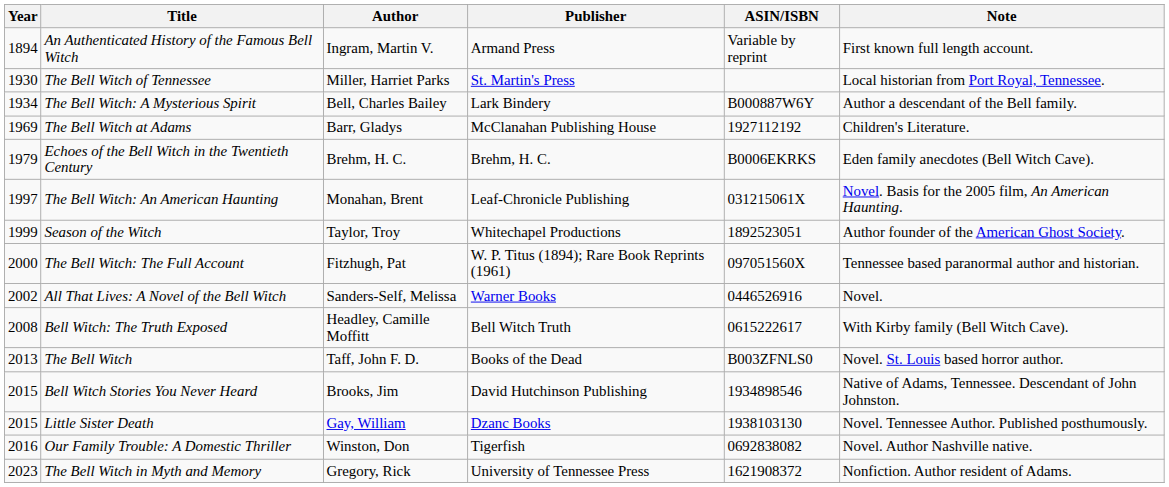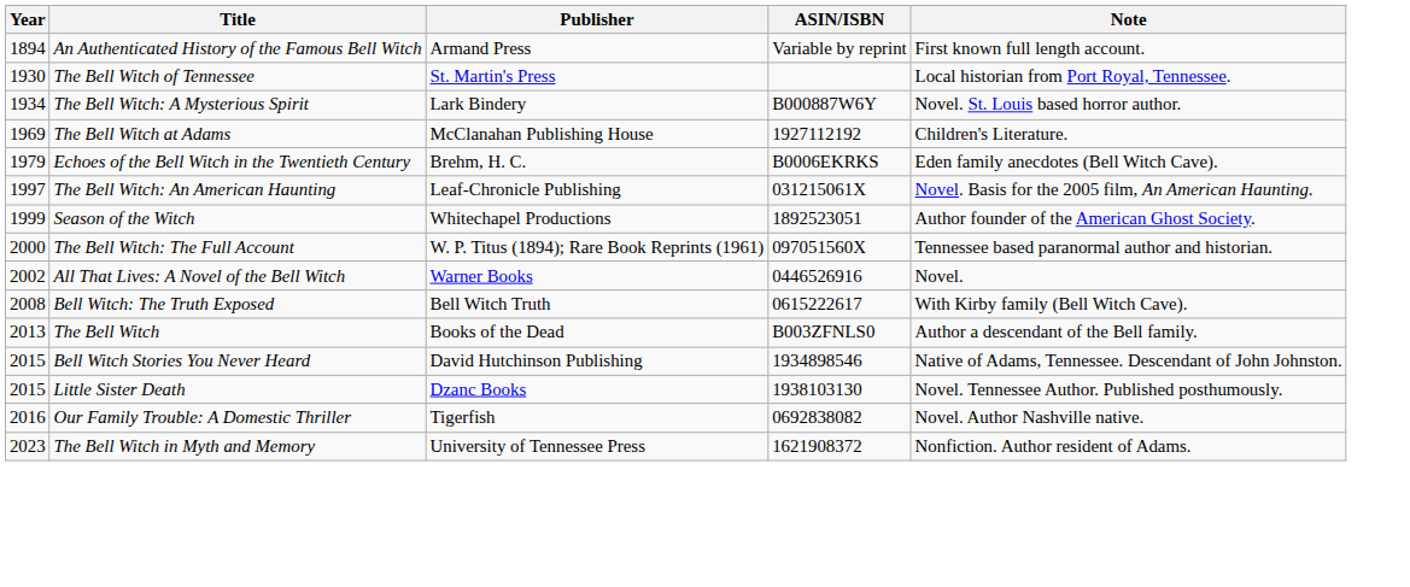 <table class="wikitable sortable">
 <tr>
 <th>Year</th>
 <th>Title</th>
-<th>Author</th>
 <th>Publisher</th>
 <th>ASIN/ISBN</th>
 <th>Note</th>
 </tr>
 <tr>
 <td>1894</td>
 <td><em>An Authenticated History of the Famous Bell Witch</em></td>
-<td>Ingram, Martin V.</td>
 <td>Armand Press</td>
 <td>Variable by reprint</td>
 <td>First known full length account.</td>
 </tr>
 <tr>
 <td>1930</td>
 <td><em>The Bell Witch of Tennessee</em></td>
-<td>Miller, Harriet Parks</td>
 <td><a href='#'>St. Martin's Press</a></td>
 <td></td>
 <td>Local historian from <a href='#'>Port Royal, Tennessee</a>.</td>
 </tr>
 <tr>
 <td>1934</td>
 <td><em>The Bell Witch: A Mysterious Spirit</em></td>
-<td>Bell, Charles Bailey</td>
 <td>Lark Bindery</td>
 <td>B000887W6Y</td>
-<td>Author a descendant of the Bell family.</td>
+<td>Novel. <a href='#'>St. Louis</a> based horror author.</td>
 </tr>
 <tr>
 <td>1969</td>
 <td><em>The Bell Witch at Adams</em></td>
-<td>Barr, Gladys</td>
 <td>McClanahan Publishing House</td>
 <td>1927112192</td>
 <td>Children's Literature.</td>
 </tr>
 <tr>
 <td>1979</td>
 <td><em>Echoes of the Bell Witch in the Twentieth Century</em></td>
 <td>Brehm, H. C.</td>
-<td>Brehm, H. C.</td>
 <td>B0006EKRKS</td>
 <td>Eden family anecdotes (Bell Witch Cave).</td>
 </tr>
 <tr>
 <td>1997</td>
 <td><em>The Bell Witch: An American Haunting</em></td>
-<td>Monahan, Brent</td>
 <td>Leaf-Chronicle Publishing</td>
 <td>031215061X</td>
 <td><a href='#'>Novel</a>. Basis for the 2005 film, <em>An American Haunting</em>.</td>
 </tr>
 <tr>
 <td>1999</td>
 <td><em>Season of the Witch</em></td>
-<td>Taylor, Troy</td>
 <td>Whitechapel Productions</td>
 <td>1892523051</td>
 <td>Author founder of the <a href='#'>American Ghost Society</a>.</td>
 </tr>
 <tr>
 <td>2000</td>
 <td><em>The Bell Witch: The Full Account</em></td>
-<td>Fitzhugh, Pat</td>
 <td>W. P. Titus (1894); Rare Book Reprints (1961)</td>
 <td>097051560X</td>
 <td>Tennessee based paranormal author and historian.</td>
 </tr>
 <tr>
 <td>2002</td>
 <td><em>All That Lives: A Novel of the Bell Witch</em></td>
-<td>Sanders-Self, Melissa</td>
 <td><a href='#'>Warner Books</a></td>
 <td>0446526916</td>
 <td>Novel.</td>
 </tr>
 <tr>
 <td>2008</td>
 <td><em>Bell Witch: The Truth Exposed</em></td>
-<td>Headley, Camille Moffitt</td>
 <td>Bell Witch Truth</td>
 <td>0615222617</td>
 <td>With Kirby family (Bell Witch Cave).</td>
 </tr>
 <tr>
 <td>2013</td>
 <td><em>The Bell Witch</em></td>
-<td>Taff, John F. D.</td>
 <td>Books of the Dead</td>
 <td>B003ZFNLS0</td>
-<td>Novel. <a href='#'>St. Louis</a> based horror author.</td>
+<td>Author a descendant of the Bell family.</td>
 </tr>
 <tr>
 <td>2015</td>
 <td><em>Bell Witch Stories You Never Heard</em></td>
-<td>Brooks, Jim</td>
 <td>David Hutchinson Publishing</td>
 <td>1934898546</td>
 <td>Native of Adams, Tennessee. Descendant of John Johnston.</td>
 </tr>
 <tr>
 <td>2015</td>
 <td><em>Little Sister Death</em></td>
-<td><a href='#'>Gay, William</a></td>
 <td><a href='#'>Dzanc Books</a></td>
 <td>1938103130</td>
 <td>Novel. Tennessee Author. Published posthumously.</td>
 </tr>
 <tr>
 <td>2016</td>
 <td><em>Our Family Trouble: A Domestic Thriller</em></td>
-<td>Winston, Don</td>
 <td>Tigerfish</td>
 <td>0692838082</td>
 <td>Novel. Author Nashville native.</td>
 </tr>
 <tr>
 <td>2023</td>
 <td><em>The Bell Witch in Myth and Memory</em></td>
-<td>Gregory, Rick</td>
 <td>University of Tennessee Press</td>
 <td>1621908372</td>
 <td>Nonfiction. Author resident of Adams.</td>
 </tr>
 </table>
